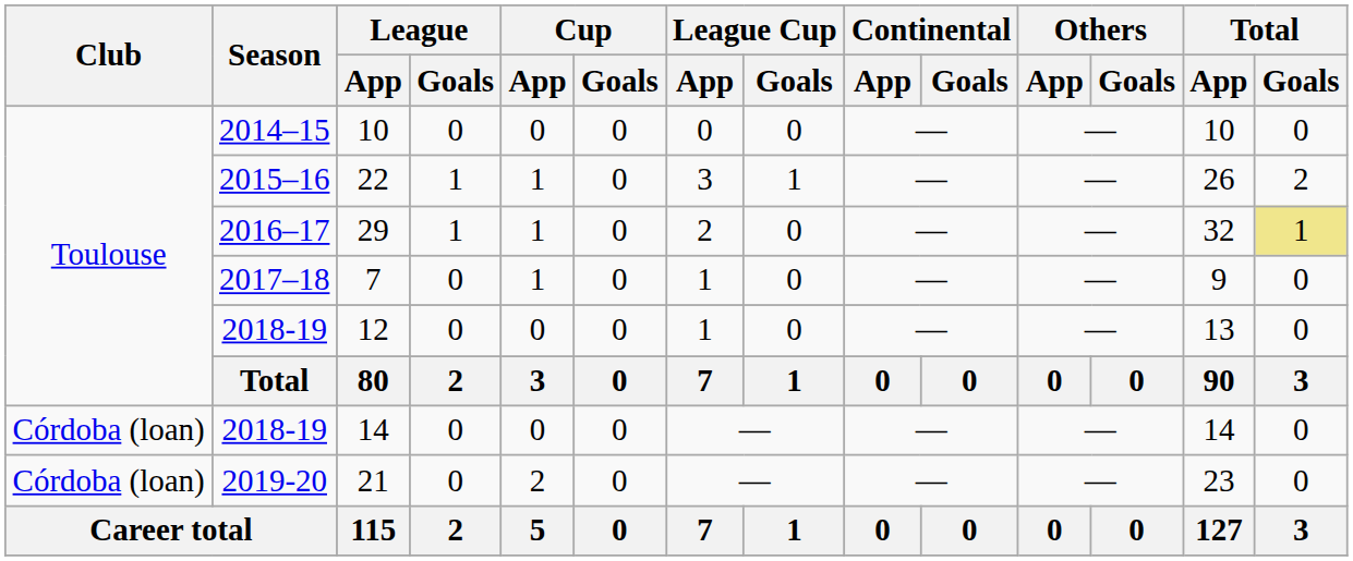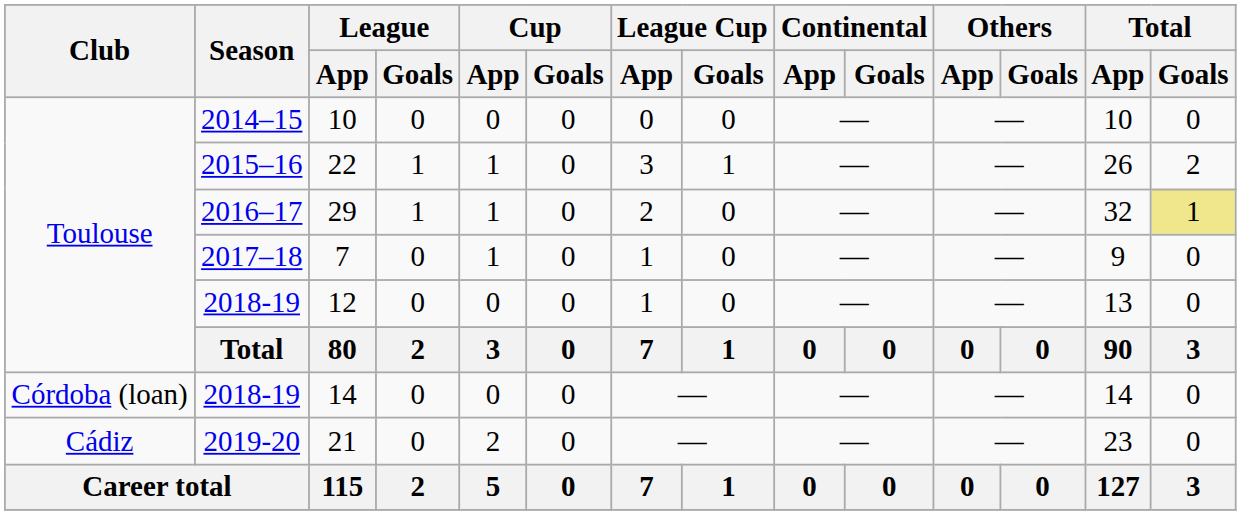 <table class="wikitable" style="text-align: center;">
 <tr>
 <th rowspan=2>Club</th>
 <th rowspan=2>Season</th>
 <th colspan=2>League</th>
 <th colspan=2>Cup</th>
 <th colspan=2>League Cup</th>
 <th colspan=2>Continental</th>
 <th colspan=2>Others</th>
 <th colspan=2>Total</th>
 </tr>
 <tr>
 <th>App</th>
 <th>Goals</th>
 <th>App</th>
 <th>Goals</th>
 <th>App</th>
 <th>Goals</th>
 <th>App</th>
 <th>Goals</th>
 <th>App</th>
 <th>Goals</th>
 <th>App</th>
 <th>Goals</th>
 </tr>
 <tr>
 <td rowspan=6><a href='#'>Toulouse</a></td>
 <td><a href='#'>2014–15</a></td>
 <td>10</td>
 <td>0</td>
 <td>0</td>
 <td>0</td>
 <td>0</td>
 <td>0</td>
 <td colspan="2">—</td>
 <td colspan=2>—</td>
 <td>10</td>
 <td>0</td>
 </tr>
 <tr>
 <td><a href='#'>2015–16</a></td>
 <td>22</td>
 <td>1</td>
 <td>1</td>
 <td>0</td>
 <td>3</td>
 <td>1</td>
 <td colspan=2>—</td>
 <td colspan=2>—</td>
 <td>26</td>
 <td>2</td>
 </tr>
 <tr>
 <td><a href='#'>2016–17</a></td>
 <td>29</td>
 <td>1</td>
 <td>1</td>
 <td>0</td>
 <td>2</td>
 <td>0</td>
 <td colspan="2">—</td>
 <td colspan=2>—</td>
 <td>32</td>
 <td style="background: khaki;">1</td>
 </tr>
 <tr>
 <td><a href='#'>2017–18</a></td>
 <td>7</td>
 <td>0</td>
 <td>1</td>
 <td>0</td>
 <td>1</td>
 <td>0</td>
 <td colspan="2">—</td>
 <td colspan=2>—</td>
 <td>9</td>
 <td>0</td>
 </tr>
 <tr>
 <td><a href='#'>2018-19</a></td>
 <td>12</td>
 <td>0</td>
 <td>0</td>
 <td>0</td>
 <td>1</td>
 <td>0</td>
 <td colspan="2">—</td>
 <td colspan="2">—</td>
 <td>13</td>
 <td>0</td>
 </tr>
 <tr>
 <th>Total</th>
 <th>80</th>
 <th>2</th>
 <th>3</th>
 <th>0</th>
 <th>7</th>
 <th>1</th>
 <th>0</th>
 <th>0</th>
 <th>0</th>
 <th>0</th>
 <th>90</th>
 <th>3</th>
 </tr>
 <tr>
 <td><a href='#'>Córdoba</a> (loan)</td>
 <td><a href='#'>2018-19</a></td>
 <td>14</td>
 <td>0</td>
 <td>0</td>
 <td>0</td>
 <td colspan="2">—</td>
 <td colspan="2">—</td>
 <td colspan="2">—</td>
 <td>14</td>
 <td>0</td>
 </tr>
 <tr>
-<td><a href='#'>Córdoba</a> (loan)</td>
+<td><a href='#'>Cádiz</a></td>
 <td><a href='#'>2019-20</a></td>
 <td>21</td>
 <td>0</td>
 <td>2</td>
 <td>0</td>
 <td colspan="2">—</td>
 <td colspan="2">—</td>
 <td colspan="2">—</td>
 <td>23</td>
 <td>0</td>
 </tr>
 <tr>
 <th colspan=2>Career total</th>
 <th>115</th>
 <th>2</th>
 <th>5</th>
 <th>0</th>
 <th>7</th>
 <th>1</th>
 <th>0</th>
 <th>0</th>
 <th>0</th>
 <th>0</th>
 <th>127</th>
 <th>3</th>
 </tr>
 </table>
